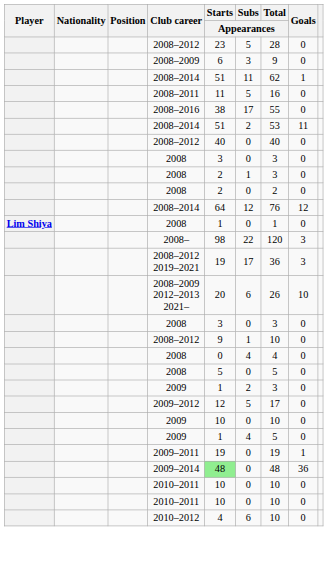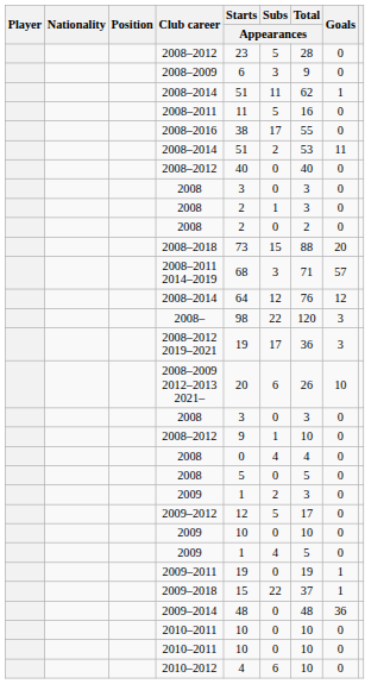 <table class="wikitable plainrowheaders sortable" style="text-align:center">
 <tr>
 <th rowspan="2">Player</th>
 <th rowspan="2">Nationality</th>
 <th rowspan="2">Position</th>
 <th rowspan="2">Club career</th>
 <th>Starts</th>
 <th>Subs</th>
 <th>Total</th>
 <th rowspan="2">Goals</th>
 <th rowspan="2"></th>
 </tr>
 <tr>
 <th colspan="3">Appearances</th>
 </tr>
 <tr>
 <th scope="row" align="left"></th>
 <td></td>
 <td></td>
 <td>2008–2012</td>
 <td>23</td>
 <td>5</td>
 <td>28</td>
 <td>0</td>
 <td></td>
 </tr>
 <tr>
 <th scope="row" align="left"></th>
 <td></td>
 <td></td>
 <td>2008–2009</td>
 <td>6</td>
 <td>3</td>
 <td>9</td>
 <td>0</td>
 <td></td>
 </tr>
 <tr>
 <th scope="row" align="left"></th>
 <td align=left></td>
 <td></td>
 <td>2008–2014</td>
 <td>51</td>
 <td>11</td>
 <td>62</td>
 <td>1</td>
 <td></td>
 </tr>
 <tr>
 <th scope="row" align="left"></th>
 <td></td>
 <td></td>
 <td>2008–2011</td>
 <td>11</td>
 <td>5</td>
 <td>16</td>
 <td>0</td>
 <td></td>
 </tr>
 <tr>
 <th scope="row" align="left"></th>
 <td></td>
 <td></td>
 <td>2008–2016</td>
 <td>38</td>
 <td>17</td>
 <td>55</td>
 <td>0</td>
 <td></td>
 </tr>
 <tr>
 <th scope="row" align="left"></th>
 <td></td>
 <td></td>
 <td>2008–2014</td>
 <td>51</td>
 <td>2</td>
 <td>53</td>
 <td>11</td>
 <td></td>
 </tr>
 <tr>
 <th scope="row" align="left"></th>
 <td></td>
 <td></td>
 <td>2008–2012</td>
 <td>40</td>
 <td>0</td>
 <td>40</td>
 <td>0</td>
 <td></td>
 </tr>
 <tr>
 <th scope="row" align="left"></th>
 <td></td>
 <td></td>
 <td>2008</td>
 <td>3</td>
 <td>0</td>
 <td>3</td>
 <td>0</td>
 <td></td>
 </tr>
 <tr>
 <th scope="row" align="left"></th>
 <td></td>
 <td></td>
 <td>2008</td>
 <td>2</td>
 <td>1</td>
 <td>3</td>
 <td>0</td>
 <td></td>
 </tr>
 <tr>
 <th scope="row" align="left"></th>
 <td></td>
 <td></td>
 <td>2008</td>
 <td>2</td>
 <td>0</td>
 <td>2</td>
 <td>0</td>
 <td></td>
 </tr>
 <tr>
 <th scope="row" align="left"></th>
 <td></td>
 <td></td>
+<td>2008–2018</td>
+<td>73</td>
+<td>15</td>
+<td>88</td>
+<td>20</td>
+<td></td>
+</tr>
+<tr>
+<th scope="row" align="left"></th>
+<td></td>
+<td></td>
+<td>2008–2011<br>2014–2019</td>
+<td>68</td>
+<td>3</td>
+<td>71</td>
+<td>57</td>
+<td></td>
+</tr>
+<tr>
+<th scope="row" align="left"></th>
+<td></td>
+<td></td>
 <td>2008–2014</td>
 <td>64</td>
 <td>12</td>
 <td>76</td>
 <td>12</td>
-<td></td>
-</tr>
-<tr>
-<th scope="row" align="left"><a href='#'>Lim Shiya</a></th>
-<td></td>
-<td></td>
-<td>2008</td>
-<td>1</td>
-<td>0</td>
-<td>1</td>
-<td>0</td>
 <td></td>
 </tr>
 <tr>
 <th scope="row" align="left"></th>
 <td></td>
 <td></td>
 <td>2008–</td>
 <td>98</td>
 <td>22</td>
 <td>120</td>
 <td>3</td>
 <td></td>
 </tr>
 <tr>
 <th scope="row" align="left"></th>
 <td></td>
 <td></td>
 <td>2008–2012<br>2019–2021</td>
 <td>19</td>
 <td>17</td>
 <td>36</td>
 <td>3</td>
 <td></td>
 </tr>
 <tr>
 <th scope="row" align="left"></th>
 <td></td>
 <td></td>
 <td>2008–2009<br>2012–2013<br>2021–</td>
 <td>20</td>
 <td>6</td>
 <td>26</td>
 <td>10</td>
 <td></td>
 </tr>
 <tr>
 <th scope="row" align="left"></th>
 <td></td>
 <td></td>
 <td>2008</td>
 <td>3</td>
 <td>0</td>
 <td>3</td>
 <td>0</td>
 <td></td>
 </tr>
 <tr>
 <th scope="row" align="left"></th>
 <td></td>
 <td></td>
 <td>2008–2012</td>
 <td>9</td>
 <td>1</td>
 <td>10</td>
 <td>0</td>
 <td></td>
 </tr>
 <tr>
 <th scope="row" align="left"></th>
 <td></td>
 <td></td>
 <td>2008</td>
 <td>0</td>
 <td>4</td>
 <td>4</td>
 <td>0</td>
 <td></td>
 </tr>
 <tr>
 <th scope="row" align="left"></th>
 <td></td>
 <td></td>
 <td>2008</td>
 <td>5</td>
 <td>0</td>
 <td>5</td>
 <td>0</td>
 <td></td>
 </tr>
 <tr>
 <th scope="row" align="left"></th>
 <td></td>
 <td></td>
 <td>2009</td>
 <td>1</td>
 <td>2</td>
 <td>3</td>
 <td>0</td>
 <td></td>
 </tr>
 <tr>
 <th scope="row" align="left"></th>
 <td></td>
 <td></td>
 <td>2009–2012</td>
 <td>12</td>
 <td>5</td>
 <td>17</td>
 <td>0</td>
 <td></td>
 </tr>
 <tr>
 <th scope="row" align="left"></th>
 <td></td>
 <td></td>
 <td>2009</td>
 <td>10</td>
 <td>0</td>
 <td>10</td>
 <td>0</td>
 <td></td>
 </tr>
 <tr>
 <th scope="row" align="left"></th>
 <td></td>
 <td></td>
 <td>2009</td>
 <td>1</td>
 <td>4</td>
 <td>5</td>
 <td>0</td>
 <td></td>
 </tr>
 <tr>
 <th scope="row" align="left"></th>
 <td></td>
 <td></td>
 <td>2009–2011</td>
 <td>19</td>
 <td>0</td>
 <td>19</td>
 <td>1</td>
 <td></td>
 </tr>
 <tr>
 <th scope="row" align="left"></th>
 <td></td>
 <td></td>
+<td>2009–2018</td>
+<td>15</td>
+<td>22</td>
+<td>37</td>
+<td>1</td>
+<td></td>
+</tr>
+<tr>
+<th scope="row" align="left"></th>
+<td></td>
+<td></td>
 <td>2009–2014</td>
-<td style="background: lightgreen;">48</td>
+<td>48</td>
 <td>0</td>
 <td>48</td>
 <td>36</td>
 <td></td>
 </tr>
 <tr>
 <th scope="row" align="left"></th>
 <td align=left></td>
 <td></td>
 <td>2010–2011</td>
 <td>10</td>
 <td>0</td>
 <td>10</td>
 <td>0</td>
 <td></td>
 </tr>
 <tr>
 <th scope="row" align="left"></th>
 <td align=left></td>
 <td></td>
 <td>2010–2011</td>
 <td>10</td>
 <td>0</td>
 <td>10</td>
 <td>0</td>
 <td></td>
 </tr>
 <tr>
 <th scope="row" align="left"></th>
 <td></td>
 <td></td>
 <td>2010–2012</td>
 <td>4</td>
 <td>6</td>
 <td>10</td>
 <td>0</td>
 <td></td>
 </tr>
 </table>
